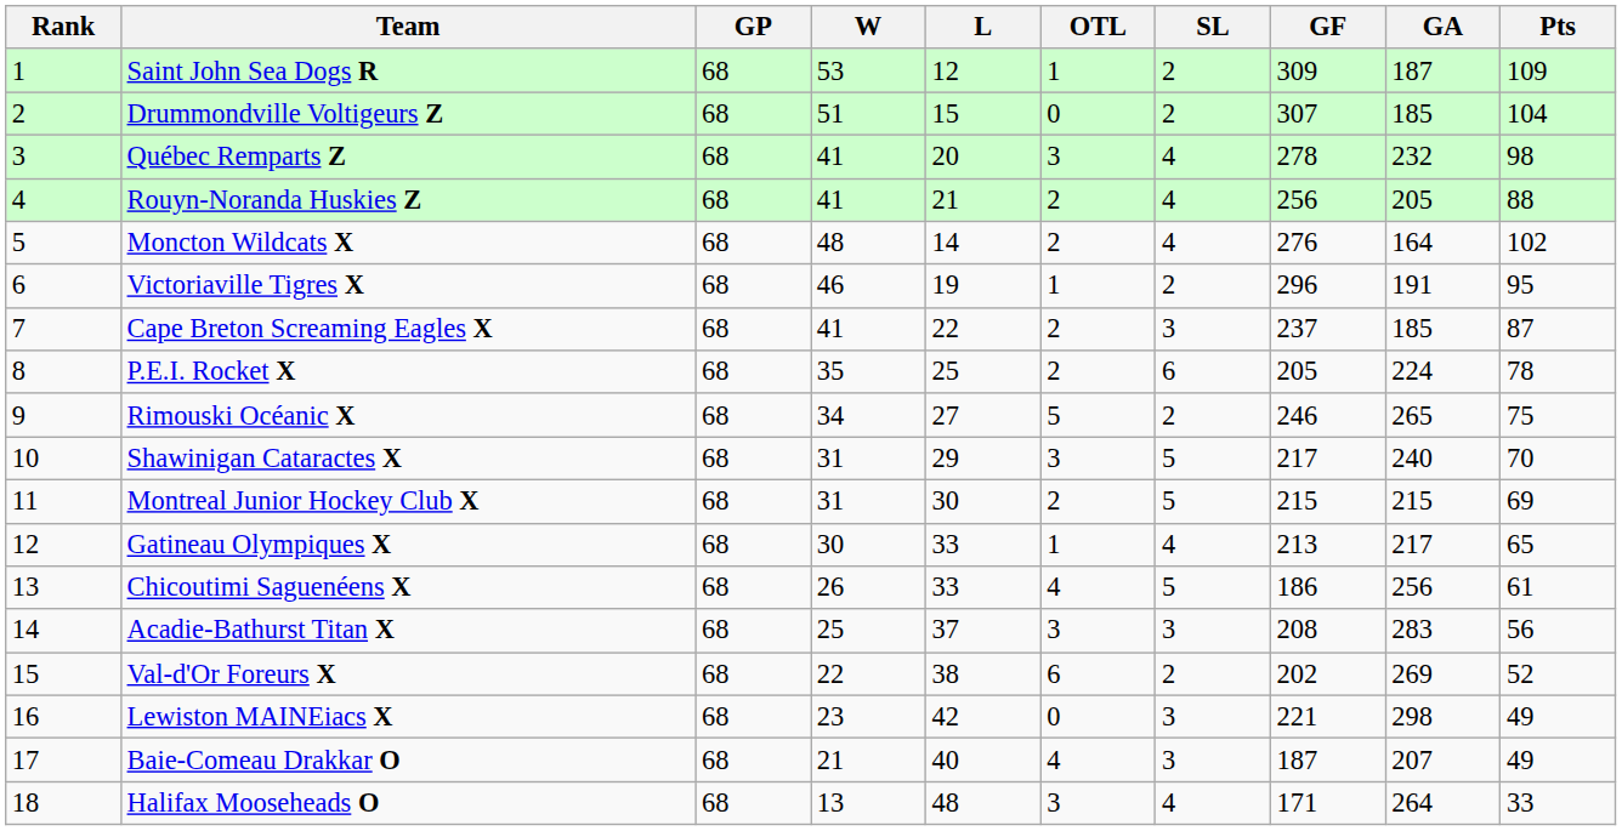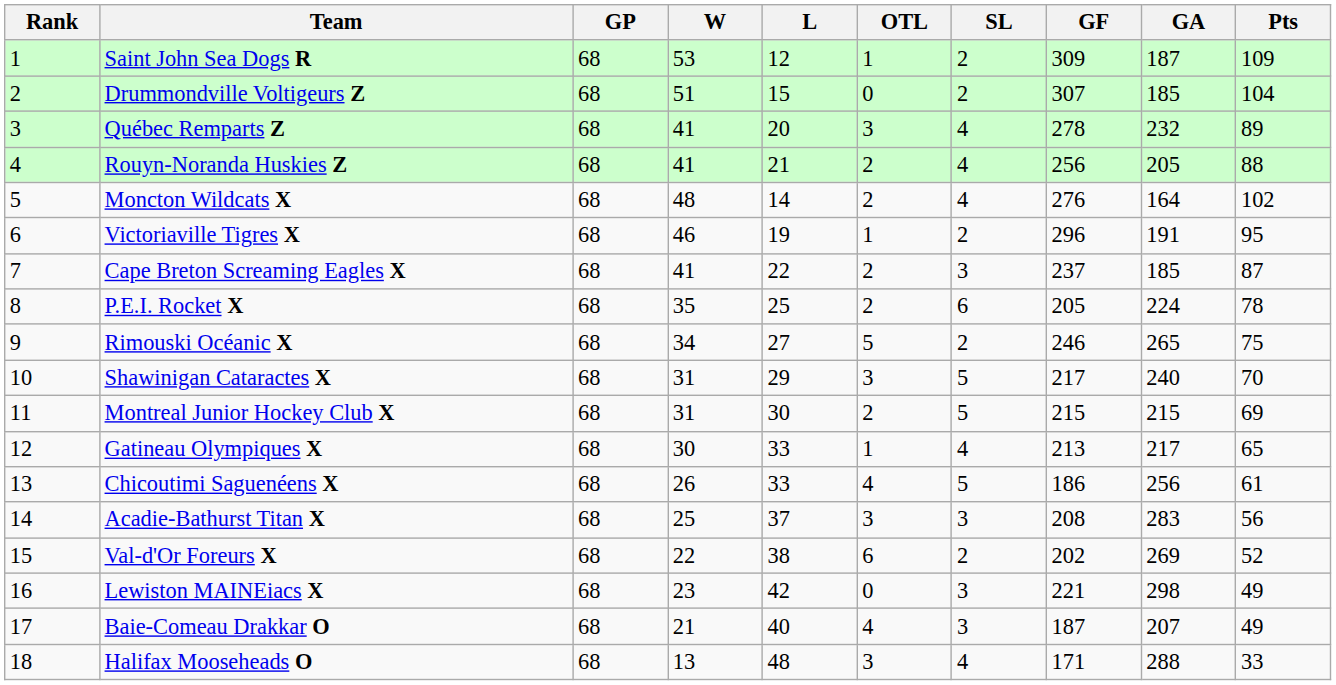 <table class="wikitable" style="width: 75%">
 <tr>
 <th width=5%>Rank</th>
 <th width=25%>Team</th>
 <th width=5%>GP</th>
 <th width=5%>W</th>
 <th width=5%>L</th>
 <th width=5%>OTL</th>
 <th width=5%>SL</th>
 <th width=5%>GF</th>
 <th width=5%>GA</th>
 <th width=5%>Pts</th>
 </tr>
 <tr bgcolor=#ccffcc>
 <td>1</td>
 <td><a href='#'>Saint John Sea Dogs</a> <strong>R</strong></td>
 <td>68</td>
 <td>53</td>
 <td>12</td>
 <td>1</td>
 <td>2</td>
 <td>309</td>
 <td>187</td>
 <td>109</td>
 </tr>
 <tr bgcolor=#ccffcc>
 <td>2</td>
 <td><a href='#'>Drummondville Voltigeurs</a> <strong>Z</strong></td>
 <td>68</td>
 <td>51</td>
 <td>15</td>
 <td>0</td>
 <td>2</td>
 <td>307</td>
 <td>185</td>
 <td>104</td>
 </tr>
 <tr bgcolor=#ccffcc>
 <td>3</td>
 <td><a href='#'>Québec Remparts</a> <strong>Z</strong></td>
 <td>68</td>
 <td>41</td>
 <td>20</td>
 <td>3</td>
 <td>4</td>
 <td>278</td>
 <td>232</td>
-<td>98</td>
+<td>89</td>
 </tr>
 <tr bgcolor=#ccffcc>
 <td>4</td>
 <td><a href='#'>Rouyn-Noranda Huskies</a> <strong>Z</strong></td>
 <td>68</td>
 <td>41</td>
 <td>21</td>
 <td>2</td>
 <td>4</td>
 <td>256</td>
 <td>205</td>
 <td>88</td>
 </tr>
 <tr>
 <td>5</td>
 <td><a href='#'>Moncton Wildcats</a> <strong>X</strong></td>
 <td>68</td>
 <td>48</td>
 <td>14</td>
 <td>2</td>
 <td>4</td>
 <td>276</td>
 <td>164</td>
 <td>102</td>
 </tr>
 <tr>
 <td>6</td>
 <td><a href='#'>Victoriaville Tigres</a> <strong>X</strong></td>
 <td>68</td>
 <td>46</td>
 <td>19</td>
 <td>1</td>
 <td>2</td>
 <td>296</td>
 <td>191</td>
 <td>95</td>
 </tr>
 <tr>
 <td>7</td>
 <td><a href='#'>Cape Breton Screaming Eagles</a> <strong>X</strong></td>
 <td>68</td>
 <td>41</td>
 <td>22</td>
 <td>2</td>
 <td>3</td>
 <td>237</td>
 <td>185</td>
 <td>87</td>
 </tr>
 <tr>
 <td>8</td>
 <td><a href='#'>P.E.I. Rocket</a> <strong>X</strong></td>
 <td>68</td>
 <td>35</td>
 <td>25</td>
 <td>2</td>
 <td>6</td>
 <td>205</td>
 <td>224</td>
 <td>78</td>
 </tr>
 <tr>
 <td>9</td>
 <td><a href='#'>Rimouski Océanic</a> <strong>X</strong></td>
 <td>68</td>
 <td>34</td>
 <td>27</td>
 <td>5</td>
 <td>2</td>
 <td>246</td>
 <td>265</td>
 <td>75</td>
 </tr>
 <tr>
 <td>10</td>
 <td><a href='#'>Shawinigan Cataractes</a> <strong>X</strong></td>
 <td>68</td>
 <td>31</td>
 <td>29</td>
 <td>3</td>
 <td>5</td>
 <td>217</td>
 <td>240</td>
 <td>70</td>
 </tr>
 <tr>
 <td>11</td>
 <td><a href='#'>Montreal Junior Hockey Club</a> <strong>X</strong></td>
 <td>68</td>
 <td>31</td>
 <td>30</td>
 <td>2</td>
 <td>5</td>
 <td>215</td>
 <td>215</td>
 <td>69</td>
 </tr>
 <tr>
 <td>12</td>
 <td><a href='#'>Gatineau Olympiques</a> <strong>X</strong></td>
 <td>68</td>
 <td>30</td>
 <td>33</td>
 <td>1</td>
 <td>4</td>
 <td>213</td>
 <td>217</td>
 <td>65</td>
 </tr>
 <tr>
 <td>13</td>
 <td><a href='#'>Chicoutimi Saguenéens</a> <strong>X</strong></td>
 <td>68</td>
 <td>26</td>
 <td>33</td>
 <td>4</td>
 <td>5</td>
 <td>186</td>
 <td>256</td>
 <td>61</td>
 </tr>
 <tr>
 <td>14</td>
 <td><a href='#'>Acadie-Bathurst Titan</a> <strong>X</strong></td>
 <td>68</td>
 <td>25</td>
 <td>37</td>
 <td>3</td>
 <td>3</td>
 <td>208</td>
 <td>283</td>
 <td>56</td>
 </tr>
 <tr>
 <td>15</td>
 <td><a href='#'>Val-d'Or Foreurs</a> <strong>X</strong></td>
 <td>68</td>
 <td>22</td>
 <td>38</td>
 <td>6</td>
 <td>2</td>
 <td>202</td>
 <td>269</td>
 <td>52</td>
 </tr>
 <tr>
 <td>16</td>
 <td><a href='#'>Lewiston MAINEiacs</a> <strong>X</strong></td>
 <td>68</td>
 <td>23</td>
 <td>42</td>
 <td>0</td>
 <td>3</td>
 <td>221</td>
 <td>298</td>
 <td>49</td>
 </tr>
 <tr>
 <td>17</td>
 <td><a href='#'>Baie-Comeau Drakkar</a> <strong>O</strong></td>
 <td>68</td>
 <td>21</td>
 <td>40</td>
 <td>4</td>
 <td>3</td>
 <td>187</td>
 <td>207</td>
 <td>49</td>
 </tr>
 <tr>
 <td>18</td>
 <td><a href='#'>Halifax Mooseheads</a> <strong>O</strong></td>
 <td>68</td>
 <td>13</td>
 <td>48</td>
 <td>3</td>
 <td>4</td>
 <td>171</td>
-<td>264</td>
+<td>288</td>
 <td>33</td>
 </tr>
 </table>
